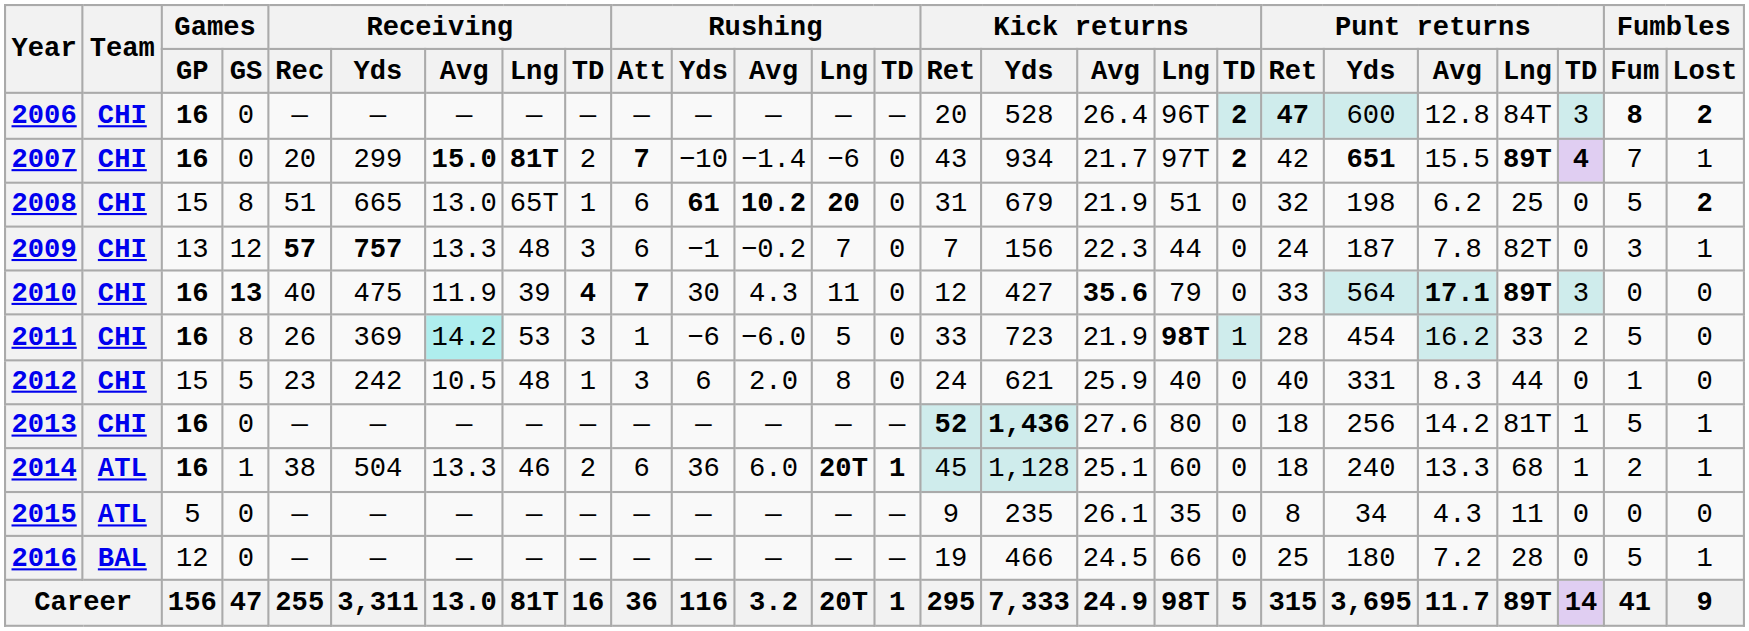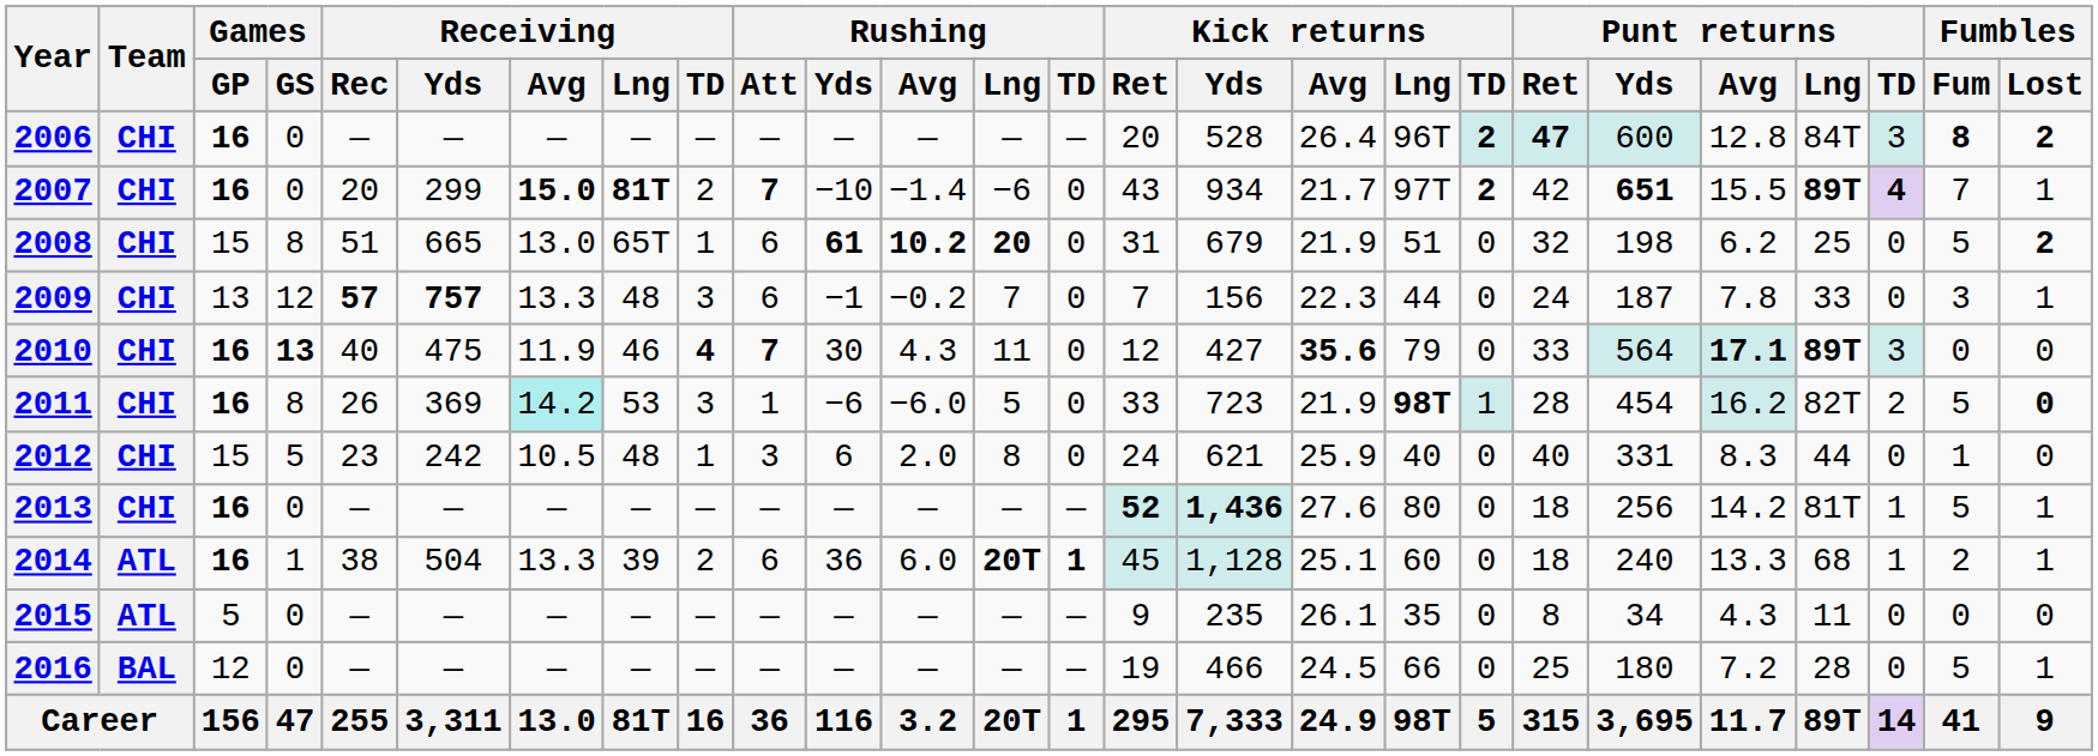 <table class="wikitable" style="text-align:center;">
 <tr>
 <th rowspan="2">Year</th>
 <th rowspan="2">Team</th>
 <th colspan="2">Games</th>
 <th colspan="5">Receiving</th>
 <th colspan="5">Rushing</th>
 <th colspan="5">Kick returns</th>
 <th colspan="5">Punt returns</th>
 <th colspan="2">Fumbles</th>
 </tr>
 <tr>
 <th>GP</th>
 <th>GS</th>
 <th>Rec</th>
 <th>Yds</th>
 <th>Avg</th>
 <th>Lng</th>
 <th>TD</th>
 <th>Att</th>
 <th>Yds</th>
 <th>Avg</th>
 <th>Lng</th>
 <th>TD</th>
 <th>Ret</th>
 <th>Yds</th>
 <th>Avg</th>
 <th>Lng</th>
 <th>TD</th>
 <th>Ret</th>
 <th>Yds</th>
 <th>Avg</th>
 <th>Lng</th>
 <th>TD</th>
 <th>Fum</th>
 <th>Lost</th>
 </tr>
 <tr>
 <th><a href='#'>2006</a></th>
 <th><a href='#'>CHI</a></th>
 <td><strong>16</strong></td>
 <td>0</td>
 <td>—</td>
 <td>—</td>
 <td>—</td>
 <td>—</td>
 <td>—</td>
 <td>—</td>
 <td>—</td>
 <td>—</td>
 <td>—</td>
 <td>—</td>
 <td>20</td>
 <td>528</td>
 <td>26.4</td>
 <td>96T</td>
 <td style="background:#cfecec;"><strong>2</strong></td>
 <td style="background:#cfecec;"><strong>47</strong></td>
 <td style="background:#cfecec;">600</td>
 <td>12.8</td>
 <td>84T</td>
 <td style="background:#cfecec;">3</td>
 <td><strong>8</strong></td>
 <td><strong>2</strong></td>
 </tr>
 <tr>
 <th><a href='#'>2007</a></th>
 <th><a href='#'>CHI</a></th>
 <td><strong>16</strong></td>
 <td>0</td>
 <td>20</td>
 <td>299</td>
 <td><strong>15.0</strong></td>
 <td><strong>81T</strong></td>
 <td>2</td>
 <td><strong>7</strong></td>
 <td>−10</td>
 <td>−1.4</td>
 <td>−6</td>
 <td>0</td>
 <td>43</td>
 <td>934</td>
 <td>21.7</td>
 <td>97T</td>
 <td><strong>2</strong></td>
 <td>42</td>
 <td><strong>651</strong></td>
 <td>15.5</td>
 <td><strong>89T</strong></td>
 <td style="background:#e0cef2;"><strong>4</strong></td>
 <td>7</td>
 <td>1</td>
 </tr>
 <tr>
 <th><a href='#'>2008</a></th>
 <th><a href='#'>CHI</a></th>
 <td>15</td>
 <td>8</td>
 <td>51</td>
 <td>665</td>
 <td>13.0</td>
 <td>65T</td>
 <td>1</td>
 <td>6</td>
 <td><strong>61</strong></td>
 <td><strong>10.2</strong></td>
 <td><strong>20</strong></td>
 <td>0</td>
 <td>31</td>
 <td>679</td>
 <td>21.9</td>
 <td>51</td>
 <td>0</td>
 <td>32</td>
 <td>198</td>
 <td>6.2</td>
 <td>25</td>
 <td>0</td>
 <td>5</td>
 <td><strong>2</strong></td>
 </tr>
 <tr>
 <th><a href='#'>2009</a></th>
 <th><a href='#'>CHI</a></th>
 <td>13</td>
 <td>12</td>
 <td><strong>57</strong></td>
 <td><strong>757</strong></td>
 <td>13.3</td>
 <td>48</td>
 <td>3</td>
 <td>6</td>
 <td>−1</td>
 <td>−0.2</td>
 <td>7</td>
 <td>0</td>
 <td>7</td>
 <td>156</td>
 <td>22.3</td>
 <td>44</td>
 <td>0</td>
 <td>24</td>
 <td>187</td>
 <td>7.8</td>
-<td>82T</td>
+<td>33</td>
 <td>0</td>
 <td>3</td>
 <td>1</td>
 </tr>
 <tr>
 <th><a href='#'>2010</a></th>
 <th><a href='#'>CHI</a></th>
 <td><strong>16</strong></td>
 <td><strong>13</strong></td>
 <td>40</td>
 <td>475</td>
 <td>11.9</td>
-<td>39</td>
+<td>46</td>
 <td><strong>4</strong></td>
 <td><strong>7</strong></td>
 <td>30</td>
 <td>4.3</td>
 <td>11</td>
 <td>0</td>
 <td>12</td>
 <td>427</td>
 <td><strong>35.6</strong></td>
 <td>79</td>
 <td>0</td>
 <td>33</td>
 <td style="background:#cfecec;">564</td>
 <td style="background:#cfecec;"><strong>17.1</strong></td>
 <td><strong>89T</strong></td>
 <td style="background:#cfecec;">3</td>
 <td>0</td>
 <td>0</td>
 </tr>
 <tr>
 <th><a href='#'>2011</a></th>
 <th><a href='#'>CHI</a></th>
 <td><strong>16</strong></td>
 <td>8</td>
 <td>26</td>
 <td>369</td>
 <td style="background: paleturquoise;">14.2</td>
 <td>53</td>
 <td>3</td>
 <td>1</td>
 <td>−6</td>
 <td>−6.0</td>
 <td>5</td>
 <td>0</td>
 <td>33</td>
 <td>723</td>
 <td>21.9</td>
 <td><strong>98T</strong></td>
 <td style="background:#cfecec;">1</td>
 <td>28</td>
 <td>454</td>
 <td style="background:#cfecec;">16.2</td>
-<td>33</td>
+<td>82T</td>
 <td>2</td>
 <td>5</td>
-<td>0</td>
+<td><strong>0</strong></td>
 </tr>
 <tr>
 <th><a href='#'>2012</a></th>
 <th><a href='#'>CHI</a></th>
 <td>15</td>
 <td>5</td>
 <td>23</td>
 <td>242</td>
 <td>10.5</td>
 <td>48</td>
 <td>1</td>
 <td>3</td>
 <td>6</td>
 <td>2.0</td>
 <td>8</td>
 <td>0</td>
 <td>24</td>
 <td>621</td>
 <td>25.9</td>
 <td>40</td>
 <td>0</td>
 <td>40</td>
 <td>331</td>
 <td>8.3</td>
 <td>44</td>
 <td>0</td>
 <td>1</td>
 <td>0</td>
 </tr>
 <tr>
 <th><a href='#'>2013</a></th>
 <th><a href='#'>CHI</a></th>
 <td><strong>16</strong></td>
 <td>0</td>
 <td>—</td>
 <td>—</td>
 <td>—</td>
 <td>—</td>
 <td>—</td>
 <td>—</td>
 <td>—</td>
 <td>—</td>
 <td>—</td>
 <td>—</td>
 <td style="background:#cfecec;"><strong>52</strong></td>
 <td style="background:#cfecec;"><strong>1,436</strong></td>
 <td>27.6</td>
 <td>80</td>
 <td>0</td>
 <td>18</td>
 <td>256</td>
 <td>14.2</td>
 <td>81T</td>
 <td>1</td>
 <td>5</td>
 <td>1</td>
 </tr>
 <tr>
 <th><a href='#'>2014</a></th>
 <th><a href='#'>ATL</a></th>
 <td><strong>16</strong></td>
 <td>1</td>
 <td>38</td>
 <td>504</td>
 <td>13.3</td>
-<td>46</td>
+<td>39</td>
 <td>2</td>
 <td>6</td>
 <td>36</td>
 <td>6.0</td>
 <td><strong>20T</strong></td>
 <td><strong>1</strong></td>
 <td style="background:#cfecec;">45</td>
 <td style="background:#cfecec;">1,128</td>
 <td>25.1</td>
 <td>60</td>
 <td>0</td>
 <td>18</td>
 <td>240</td>
 <td>13.3</td>
 <td>68</td>
 <td>1</td>
 <td>2</td>
 <td>1</td>
 </tr>
 <tr>
 <th><a href='#'>2015</a></th>
 <th><a href='#'>ATL</a></th>
 <td>5</td>
 <td>0</td>
 <td>—</td>
 <td>—</td>
 <td>—</td>
 <td>—</td>
 <td>—</td>
 <td>—</td>
 <td>—</td>
 <td>—</td>
 <td>—</td>
 <td>—</td>
 <td>9</td>
 <td>235</td>
 <td>26.1</td>
 <td>35</td>
 <td>0</td>
 <td>8</td>
 <td>34</td>
 <td>4.3</td>
 <td>11</td>
 <td>0</td>
 <td>0</td>
 <td>0</td>
 </tr>
 <tr>
 <th><a href='#'>2016</a></th>
 <th><a href='#'>BAL</a></th>
 <td>12</td>
 <td>0</td>
 <td>—</td>
 <td>—</td>
 <td>—</td>
 <td>—</td>
 <td>—</td>
 <td>—</td>
 <td>—</td>
 <td>—</td>
 <td>—</td>
 <td>—</td>
 <td>19</td>
 <td>466</td>
 <td>24.5</td>
 <td>66</td>
 <td>0</td>
 <td>25</td>
 <td>180</td>
 <td>7.2</td>
 <td>28</td>
 <td>0</td>
 <td>5</td>
 <td>1</td>
 </tr>
 <tr>
 <th colspan="2">Career</th>
 <th>156</th>
 <th>47</th>
 <th>255</th>
 <th>3,311</th>
 <th>13.0</th>
 <th>81T</th>
 <th>16</th>
 <th>36</th>
 <th>116</th>
 <th>3.2</th>
 <th>20T</th>
 <th>1</th>
 <th>295</th>
 <th>7,333</th>
 <th>24.9</th>
 <th>98T</th>
 <th>5</th>
 <th>315</th>
 <th>3,695</th>
 <th>11.7</th>
 <th>89T</th>
 <th style="background:#e0cef2;">14</th>
 <th>41</th>
 <th>9</th>
 </tr>
 </table>
